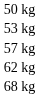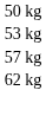 <table>
 <tr>
 <td>50 kg</td>
 <td></td>
 <td></td>
 <td></td>
 </tr>
 <tr>
 <td>53 kg</td>
 <td></td>
 <td></td>
 <td></td>
 </tr>
 <tr>
 <td>57 kg</td>
 <td></td>
 <td nowrap></td>
 <td nowrap></td>
 </tr>
 <tr>
 <td>62 kg</td>
 <td nowrap></td>
 <td></td>
 <td></td>
 </tr>
-<tr>
-<td>68 kg</td>
-<td></td>
-<td></td>
-<td></td>
-</tr>
 </table>
